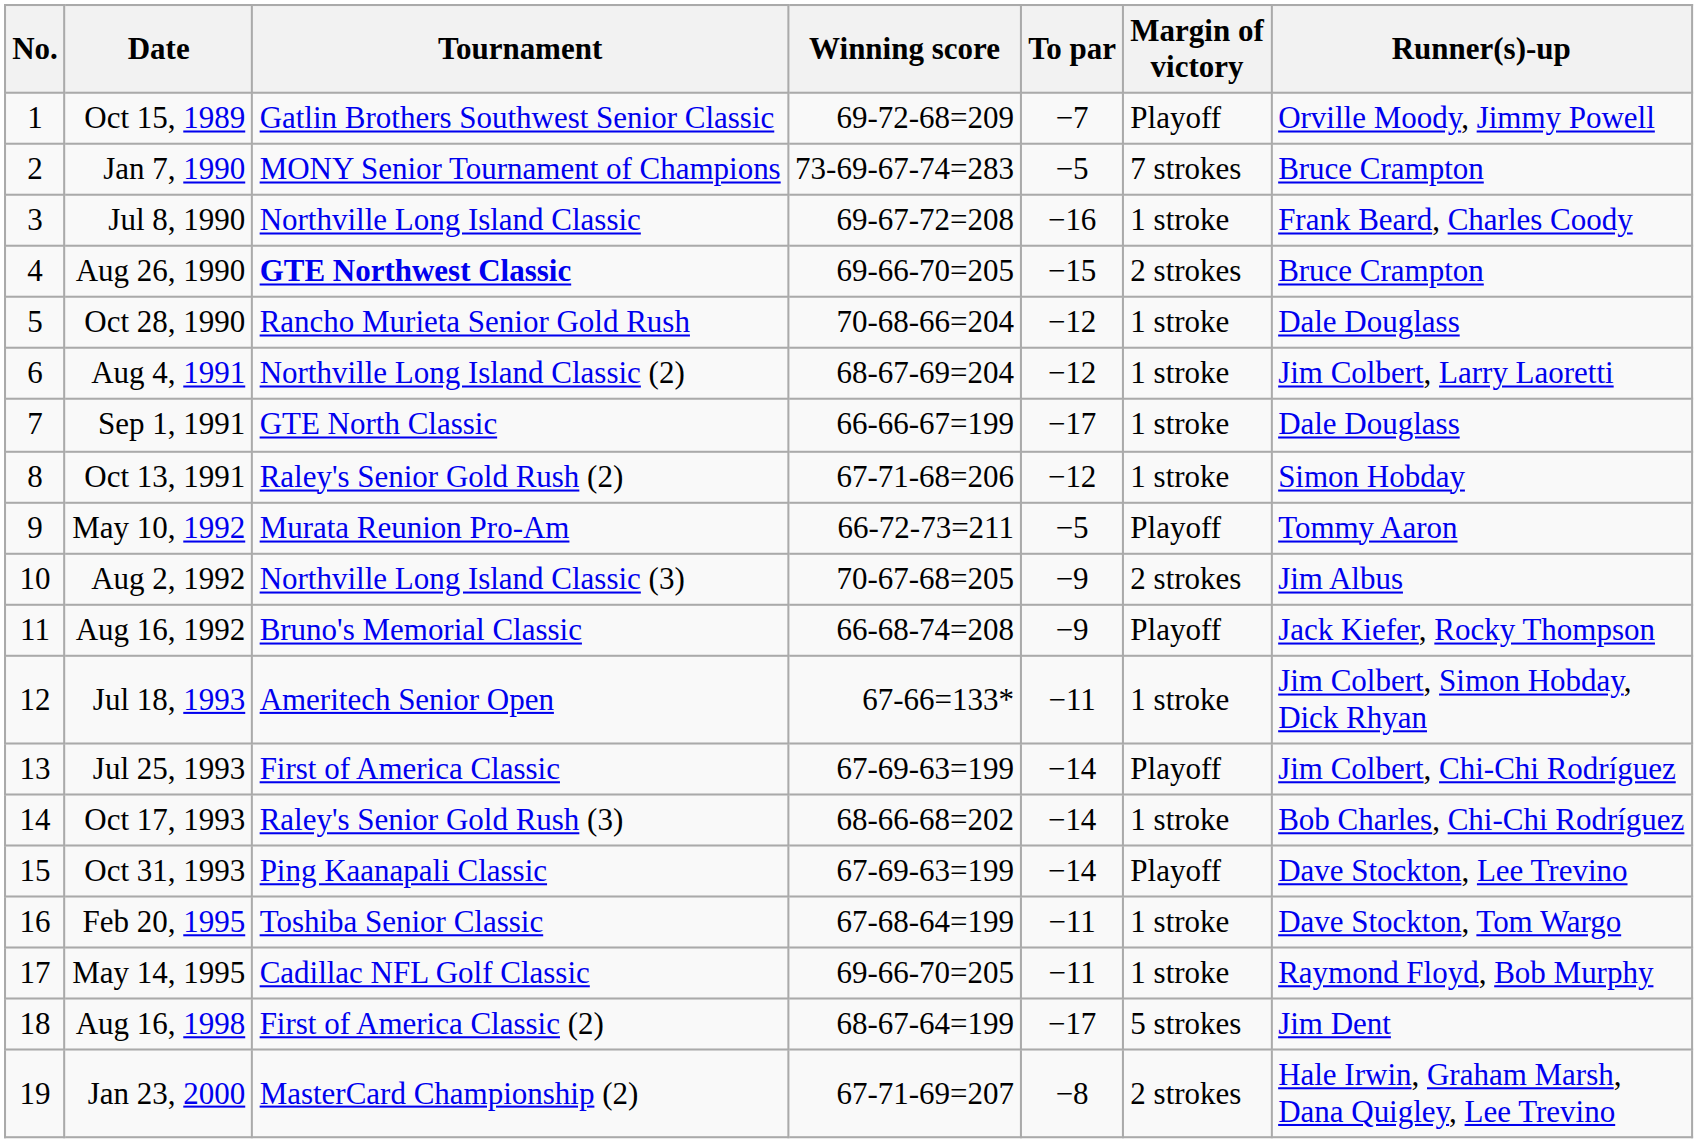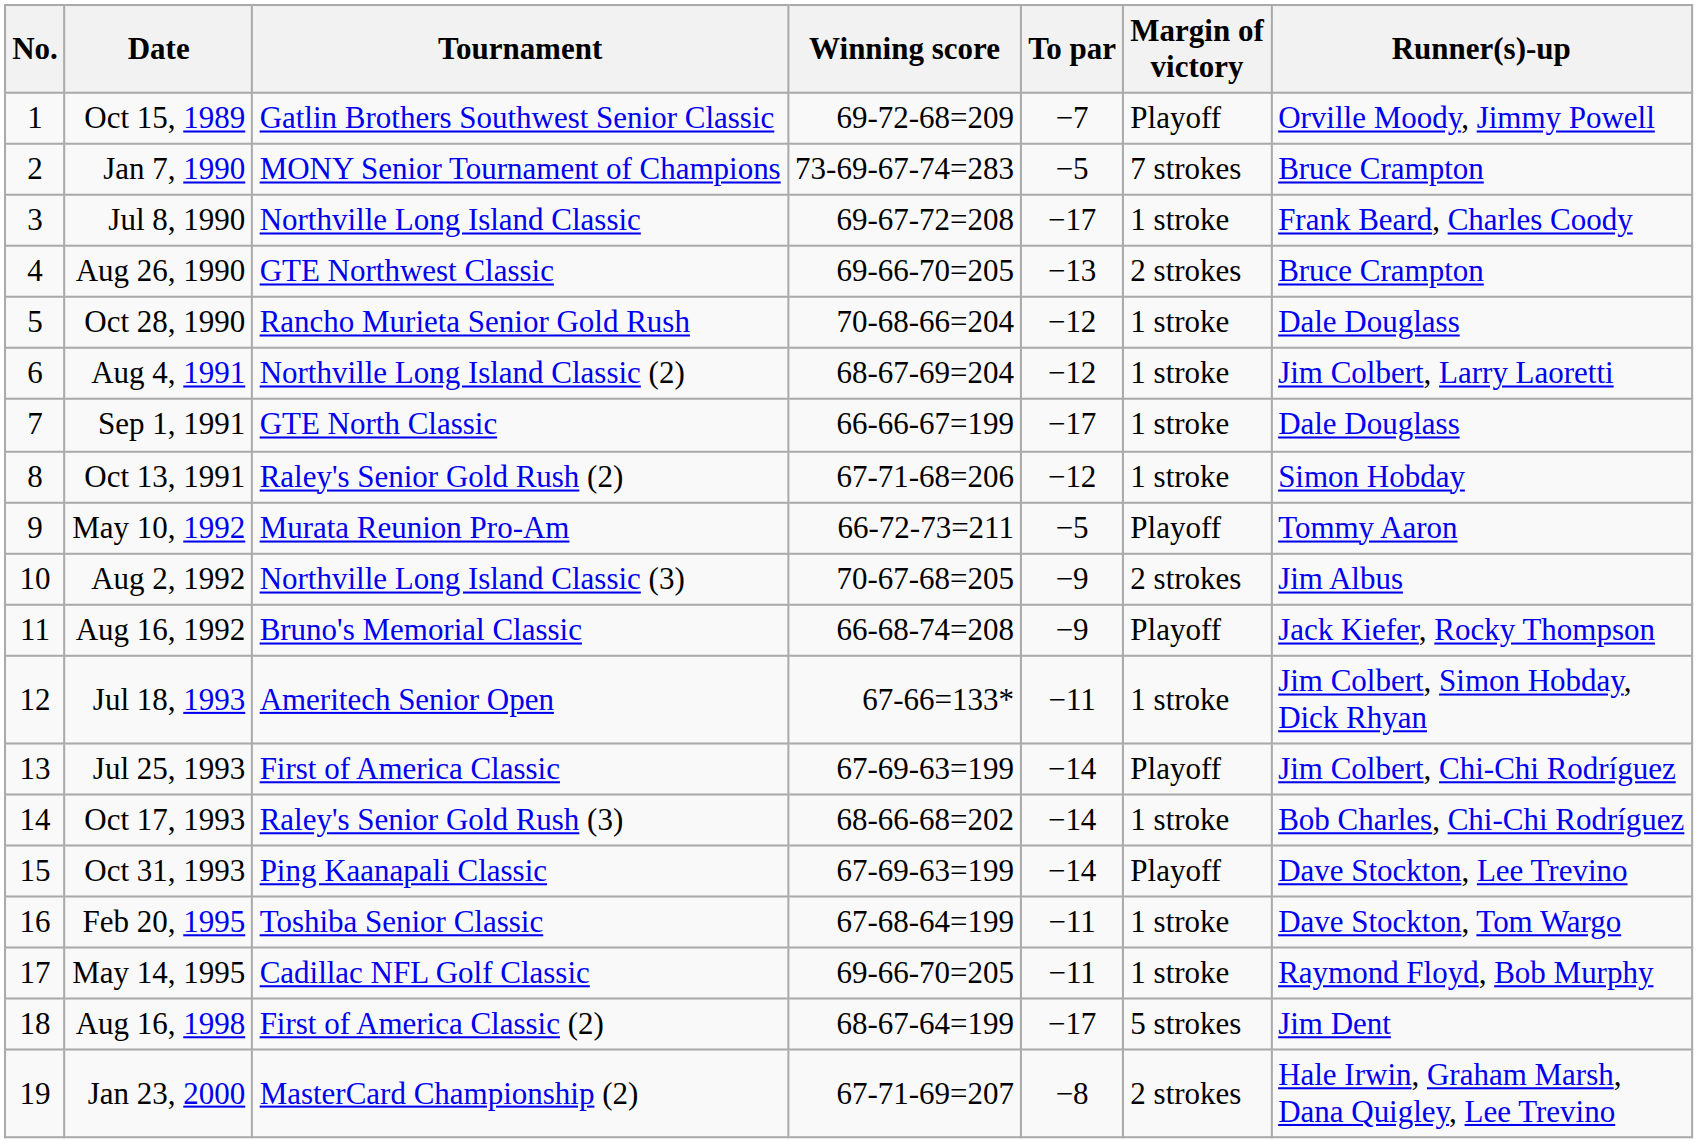 <table class="wikitable" style="font-size:95%;">
 <tr>
 <th>No.</th>
 <th>Date</th>
 <th>Tournament</th>
 <th>Winning score</th>
 <th>To par</th>
 <th>Margin of<br>victory</th>
 <th>Runner(s)-up</th>
 </tr>
 <tr>
 <td align=center>1</td>
 <td align=right>Oct 15, <a href='#'>1989</a></td>
 <td><a href='#'>Gatlin Brothers Southwest Senior Classic</a></td>
 <td align=right>69-72-68=209</td>
 <td align=center>−7</td>
 <td>Playoff</td>
 <td> <a href='#'>Orville Moody</a>,  <a href='#'>Jimmy Powell</a></td>
 </tr>
 <tr>
 <td align=center>2</td>
 <td align=right>Jan 7, <a href='#'>1990</a></td>
 <td><a href='#'>MONY Senior Tournament of Champions</a></td>
 <td>73-69-67-74=283</td>
 <td align=center>−5</td>
 <td>7 strokes</td>
 <td> <a href='#'>Bruce Crampton</a></td>
 </tr>
 <tr>
 <td align=center>3</td>
 <td align=right>Jul 8, 1990</td>
 <td><a href='#'>Northville Long Island Classic</a></td>
 <td align=right>69-67-72=208</td>
-<td align=center>−16</td>
+<td align=center>−17</td>
 <td>1 stroke</td>
 <td> <a href='#'>Frank Beard</a>,  <a href='#'>Charles Coody</a></td>
 </tr>
 <tr>
 <td align=center>4</td>
 <td align=right>Aug 26, 1990</td>
-<td><strong><a href='#'>GTE Northwest Classic</a></strong></td>
+<td><a href='#'>GTE Northwest Classic</a></td>
 <td align=right>69-66-70=205</td>
-<td align=center>−15</td>
+<td align=center>−13</td>
 <td>2 strokes</td>
 <td> <a href='#'>Bruce Crampton</a></td>
 </tr>
 <tr>
 <td align=center>5</td>
 <td align=right>Oct 28, 1990</td>
 <td><a href='#'>Rancho Murieta Senior Gold Rush</a></td>
 <td align=right>70-68-66=204</td>
 <td align=center>−12</td>
 <td>1 stroke</td>
 <td> <a href='#'>Dale Douglass</a></td>
 </tr>
 <tr>
 <td align=center>6</td>
 <td align=right>Aug 4, <a href='#'>1991</a></td>
 <td><a href='#'>Northville Long Island Classic</a> (2)</td>
 <td align=right>68-67-69=204</td>
 <td align=center>−12</td>
 <td>1 stroke</td>
 <td> <a href='#'>Jim Colbert</a>,  <a href='#'>Larry Laoretti</a></td>
 </tr>
 <tr>
 <td align=center>7</td>
 <td align=right>Sep 1, 1991</td>
 <td><a href='#'>GTE North Classic</a></td>
 <td align=right>66-66-67=199</td>
 <td align=center>−17</td>
 <td>1 stroke</td>
 <td> <a href='#'>Dale Douglass</a></td>
 </tr>
 <tr>
 <td align=center>8</td>
 <td align=right>Oct 13, 1991</td>
 <td><a href='#'>Raley's Senior Gold Rush</a> (2)</td>
 <td align=right>67-71-68=206</td>
 <td align=center>−12</td>
 <td>1 stroke</td>
 <td> <a href='#'>Simon Hobday</a></td>
 </tr>
 <tr>
 <td align=center>9</td>
 <td align=right>May 10, <a href='#'>1992</a></td>
 <td><a href='#'>Murata Reunion Pro-Am</a></td>
 <td align=right>66-72-73=211</td>
 <td align=center>−5</td>
 <td>Playoff</td>
 <td> <a href='#'>Tommy Aaron</a></td>
 </tr>
 <tr>
 <td align=center>10</td>
 <td align=right>Aug 2, 1992</td>
 <td><a href='#'>Northville Long Island Classic</a> (3)</td>
 <td align=right>70-67-68=205</td>
 <td align=center>−9</td>
 <td>2 strokes</td>
 <td> <a href='#'>Jim Albus</a></td>
 </tr>
 <tr>
 <td align=center>11</td>
 <td align=right>Aug 16, 1992</td>
 <td><a href='#'>Bruno's Memorial Classic</a></td>
 <td align=right>66-68-74=208</td>
 <td align=center>−9</td>
 <td>Playoff</td>
 <td> <a href='#'>Jack Kiefer</a>,  <a href='#'>Rocky Thompson</a></td>
 </tr>
 <tr>
 <td align=center>12</td>
 <td align=right>Jul 18, <a href='#'>1993</a></td>
 <td><a href='#'>Ameritech Senior Open</a></td>
 <td align=right>67-66=133*</td>
 <td align=center>−11</td>
 <td>1 stroke</td>
 <td> <a href='#'>Jim Colbert</a>,  <a href='#'>Simon Hobday</a>,<br> <a href='#'>Dick Rhyan</a></td>
 </tr>
 <tr>
 <td align=center>13</td>
 <td align=right>Jul 25, 1993</td>
 <td><a href='#'>First of America Classic</a></td>
 <td align=right>67-69-63=199</td>
 <td align=center>−14</td>
 <td>Playoff</td>
 <td> <a href='#'>Jim Colbert</a>,  <a href='#'>Chi-Chi Rodríguez</a></td>
 </tr>
 <tr>
 <td align=center>14</td>
 <td align=right>Oct 17, 1993</td>
 <td><a href='#'>Raley's Senior Gold Rush</a> (3)</td>
 <td align=right>68-66-68=202</td>
 <td align=center>−14</td>
 <td>1 stroke</td>
 <td> <a href='#'>Bob Charles</a>,  <a href='#'>Chi-Chi Rodríguez</a></td>
 </tr>
 <tr>
 <td align=center>15</td>
 <td align=right>Oct 31, 1993</td>
 <td><a href='#'>Ping Kaanapali Classic</a></td>
 <td align=right>67-69-63=199</td>
 <td align=center>−14</td>
 <td>Playoff</td>
 <td> <a href='#'>Dave Stockton</a>,  <a href='#'>Lee Trevino</a></td>
 </tr>
 <tr>
 <td align=center>16</td>
 <td align=right>Feb 20, <a href='#'>1995</a></td>
 <td><a href='#'>Toshiba Senior Classic</a></td>
 <td align=right>67-68-64=199</td>
 <td align=center>−11</td>
 <td>1 stroke</td>
 <td> <a href='#'>Dave Stockton</a>,  <a href='#'>Tom Wargo</a></td>
 </tr>
 <tr>
 <td align=center>17</td>
 <td align=right>May 14, 1995</td>
 <td><a href='#'>Cadillac NFL Golf Classic</a></td>
 <td align=right>69-66-70=205</td>
 <td align=center>−11</td>
 <td>1 stroke</td>
 <td> <a href='#'>Raymond Floyd</a>,  <a href='#'>Bob Murphy</a></td>
 </tr>
 <tr>
 <td align=center>18</td>
 <td align=right>Aug 16, <a href='#'>1998</a></td>
 <td><a href='#'>First of America Classic</a> (2)</td>
 <td align=right>68-67-64=199</td>
 <td align=center>−17</td>
 <td>5 strokes</td>
 <td> <a href='#'>Jim Dent</a></td>
 </tr>
 <tr>
 <td align=center>19</td>
 <td align=right>Jan 23, <a href='#'>2000</a></td>
 <td><a href='#'>MasterCard Championship</a> (2)</td>
 <td align=right>67-71-69=207</td>
 <td align=center>−8</td>
 <td>2 strokes</td>
 <td> <a href='#'>Hale Irwin</a>,  <a href='#'>Graham Marsh</a>,<br> <a href='#'>Dana Quigley</a>,  <a href='#'>Lee Trevino</a></td>
 </tr>
 </table>
